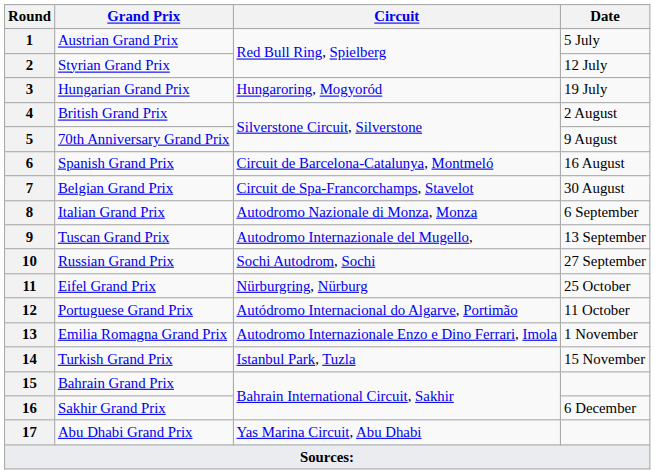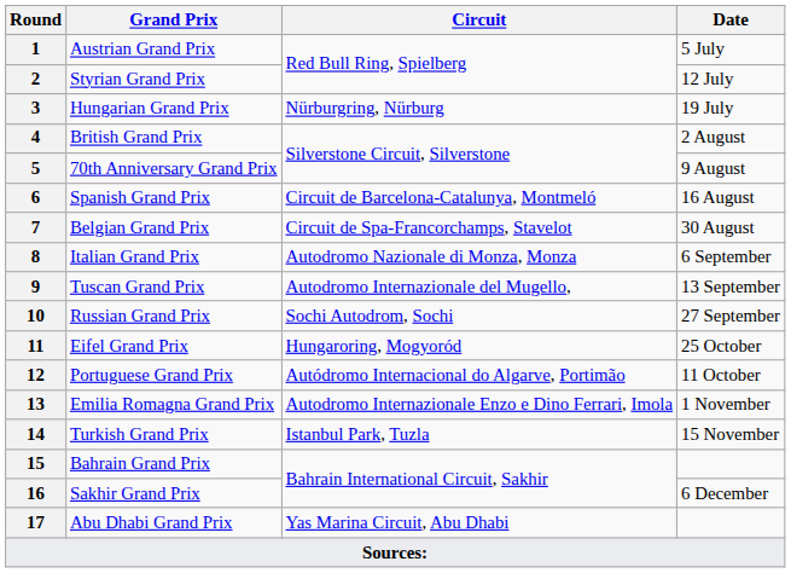 <table class="wikitable" style="font-size: 85%;">
 <tr>
 <th data-sort-type="number">Round</th>
 <th><a href='#'>Grand Prix</a></th>
 <th><a href='#'>Circuit</a></th>
 <th>Date</th>
 </tr>
 <tr>
 <th>1</th>
 <td><a href='#'>Austrian Grand Prix</a></td>
 <td rowspan="2" data-sort-value="R"> <a href='#'>Red Bull Ring</a>, <a href='#'>Spielberg</a></td>
 <td>5 July</td>
 </tr>
 <tr>
 <th>2</th>
 <td><a href='#'>Styrian Grand Prix</a></td>
 <td>12 July</td>
 </tr>
 <tr>
 <th>3</th>
 <td><a href='#'>Hungarian Grand Prix</a></td>
-<td> <a href='#'>Hungaroring</a>, <a href='#'>Mogyoród</a></td>
+<td> <a href='#'>Nürburgring</a>, <a href='#'>Nürburg</a></td>
 <td>19 July</td>
 </tr>
 <tr>
 <th>4</th>
 <td><a href='#'>British Grand Prix</a></td>
 <td rowspan="2"> <a href='#'>Silverstone Circuit</a>, <a href='#'>Silverstone</a></td>
 <td>2 August</td>
 </tr>
 <tr>
 <th>5</th>
 <td nowrap=""><a href='#'>70th Anniversary Grand Prix</a></td>
 <td>9 August</td>
 </tr>
 <tr>
 <th>6</th>
 <td><a href='#'>Spanish Grand Prix</a></td>
 <td nowrap=""> <a href='#'>Circuit de Barcelona-Catalunya</a>, <a href='#'>Montmeló</a></td>
 <td>16 August</td>
 </tr>
 <tr>
 <th>7</th>
 <td><a href='#'>Belgian Grand Prix</a></td>
 <td data-sort-value="Sp"> <a href='#'>Circuit de Spa-Francorchamps</a>, <a href='#'>Stavelot</a></td>
 <td>30 August</td>
 </tr>
 <tr>
 <th>8</th>
 <td><a href='#'>Italian Grand Prix</a></td>
 <td data-sort-value="Monz"> <a href='#'>Autodromo Nazionale di Monza</a>, <a href='#'>Monza</a></td>
 <td>6 September</td>
 </tr>
 <tr>
 <th>9</th>
 <td><a href='#'>Tuscan Grand Prix</a></td>
 <td nowrap=""> <a href='#'>Autodromo Internazionale del Mugello</a>, </td>
 <td>13 September</td>
 </tr>
 <tr>
 <th>10</th>
 <td><a href='#'>Russian Grand Prix</a></td>
 <td> <a href='#'>Sochi Autodrom</a>, <a href='#'>Sochi</a></td>
 <td>27 September</td>
 </tr>
 <tr>
 <th>11</th>
 <td><a href='#'>Eifel Grand Prix</a></td>
-<td> <a href='#'>Nürburgring</a>, <a href='#'>Nürburg</a></td>
+<td> <a href='#'>Hungaroring</a>, <a href='#'>Mogyoród</a></td>
 <td>25 October</td>
 </tr>
 <tr>
 <th>12</th>
 <td><a href='#'>Portuguese Grand Prix</a></td>
 <td> <a href='#'>Autódromo Internacional do Algarve</a>, <a href='#'>Portimão</a></td>
 <td>11 October</td>
 </tr>
 <tr>
 <th>13</th>
 <td><a href='#'>Emilia Romagna Grand Prix</a></td>
 <td> <a href='#'>Autodromo Internazionale Enzo e Dino Ferrari</a>, <a href='#'>Imola</a></td>
 <td>1 November</td>
 </tr>
 <tr>
 <th>14</th>
 <td><a href='#'>Turkish Grand Prix</a></td>
 <td> <a href='#'>Istanbul Park</a>, <a href='#'>Tuzla</a></td>
 <td>15 November</td>
 </tr>
 <tr>
 <th>15</th>
 <td><a href='#'>Bahrain Grand Prix</a></td>
 <td rowspan="2"> <a href='#'>Bahrain International Circuit</a>, <a href='#'>Sakhir</a></td>
 <td></td>
 </tr>
 <tr>
 <th>16</th>
 <td><a href='#'>Sakhir Grand Prix</a></td>
 <td>6 December</td>
 </tr>
 <tr>
 <th>17</th>
 <td><a href='#'>Abu Dhabi Grand Prix</a></td>
 <td> <a href='#'>Yas Marina Circuit</a>, <a href='#'>Abu Dhabi</a></td>
 <td></td>
 </tr>
 <tr class="sortbottom">
 <td colspan="4" style="background-color:#EAECF0;text-align:center" align="bottom"><strong>Sources:</strong></td>
 </tr>
 </table>
